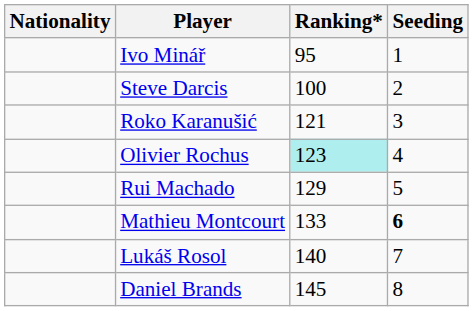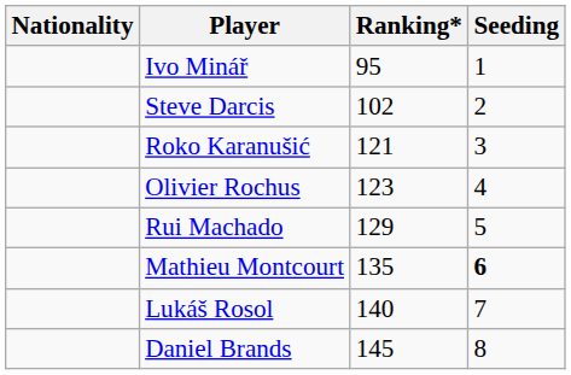 <table class="wikitable" border="1">
 <tr>
 <th>Nationality</th>
 <th>Player</th>
 <th>Ranking*</th>
 <th>Seeding</th>
 </tr>
 <tr>
 <td></td>
 <td><a href='#'>Ivo Minář</a></td>
 <td>95</td>
 <td>1</td>
 </tr>
 <tr>
 <td></td>
 <td><a href='#'>Steve Darcis</a></td>
-<td>100</td>
+<td>102</td>
 <td>2</td>
 </tr>
 <tr>
 <td></td>
 <td><a href='#'>Roko Karanušić</a></td>
 <td>121</td>
 <td>3</td>
 </tr>
 <tr>
 <td></td>
 <td><a href='#'>Olivier Rochus</a></td>
-<td style="background: paleturquoise;">123</td>
+<td>123</td>
 <td>4</td>
 </tr>
 <tr>
 <td></td>
 <td><a href='#'>Rui Machado</a></td>
 <td>129</td>
 <td>5</td>
 </tr>
 <tr>
 <td></td>
 <td><a href='#'>Mathieu Montcourt</a></td>
-<td>133</td>
+<td>135</td>
 <td><strong>6</strong></td>
 </tr>
 <tr>
 <td></td>
 <td><a href='#'>Lukáš Rosol</a></td>
 <td>140</td>
 <td>7</td>
 </tr>
 <tr>
 <td></td>
 <td><a href='#'>Daniel Brands</a></td>
 <td>145</td>
 <td>8</td>
 </tr>
 </table>
